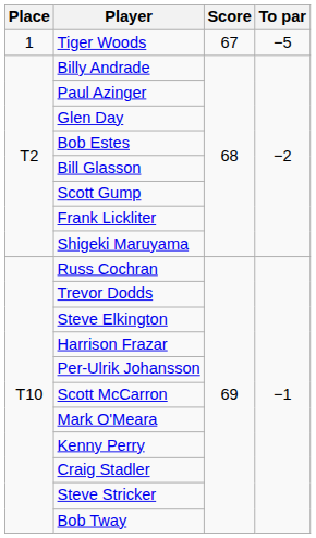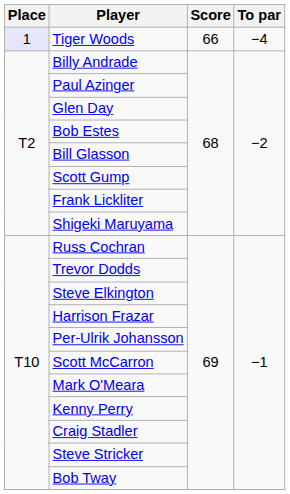 <table class="wikitable">
 <tr>
 <th>Place</th>
 <th>Player</th>
 <th>Score</th>
 <th>To par</th>
 </tr>
 <tr>
-<td align=center>1</td>
+<td align=center style="background: lavender;">1</td>
 <td> <a href='#'>Tiger Woods</a></td>
-<td align=center>67</td>
-<td align=center>−5</td>
+<td align=center>66</td>
+<td align=center>−4</td>
 </tr>
 <tr>
 <td rowspan="8" align=center>T2</td>
 <td> <a href='#'>Billy Andrade</a></td>
 <td rowspan="8" align=center>68</td>
 <td rowspan="8" align=center>−2</td>
 </tr>
 <tr>
 <td> <a href='#'>Paul Azinger</a></td>
 </tr>
 <tr>
 <td> <a href='#'>Glen Day</a></td>
 </tr>
 <tr>
 <td> <a href='#'>Bob Estes</a></td>
 </tr>
 <tr>
 <td> <a href='#'>Bill Glasson</a></td>
 </tr>
 <tr>
 <td> <a href='#'>Scott Gump</a></td>
 </tr>
 <tr>
 <td> <a href='#'>Frank Lickliter</a></td>
 </tr>
 <tr>
 <td> <a href='#'>Shigeki Maruyama</a></td>
 </tr>
 <tr>
 <td rowspan="11" align=center>T10</td>
 <td> <a href='#'>Russ Cochran</a></td>
 <td rowspan="11" align=center>69</td>
 <td rowspan="11" align=center>−1</td>
 </tr>
 <tr>
 <td> <a href='#'>Trevor Dodds</a></td>
 </tr>
 <tr>
 <td> <a href='#'>Steve Elkington</a></td>
 </tr>
 <tr>
 <td> <a href='#'>Harrison Frazar</a></td>
 </tr>
 <tr>
 <td> <a href='#'>Per-Ulrik Johansson</a></td>
 </tr>
 <tr>
 <td> <a href='#'>Scott McCarron</a></td>
 </tr>
 <tr>
 <td> <a href='#'>Mark O'Meara</a></td>
 </tr>
 <tr>
 <td> <a href='#'>Kenny Perry</a></td>
 </tr>
 <tr>
 <td> <a href='#'>Craig Stadler</a></td>
 </tr>
 <tr>
 <td> <a href='#'>Steve Stricker</a></td>
 </tr>
 <tr>
 <td> <a href='#'>Bob Tway</a></td>
 </tr>
 </table>
